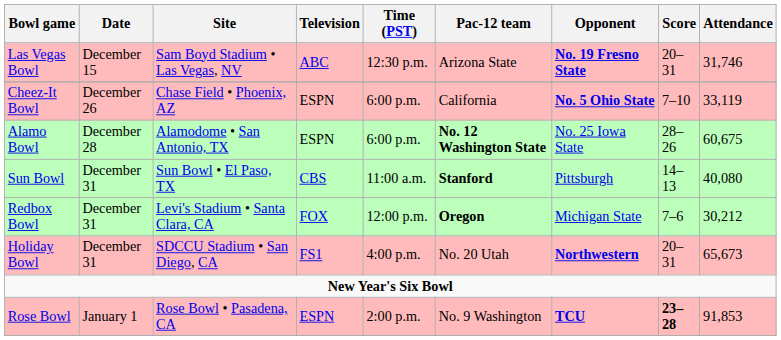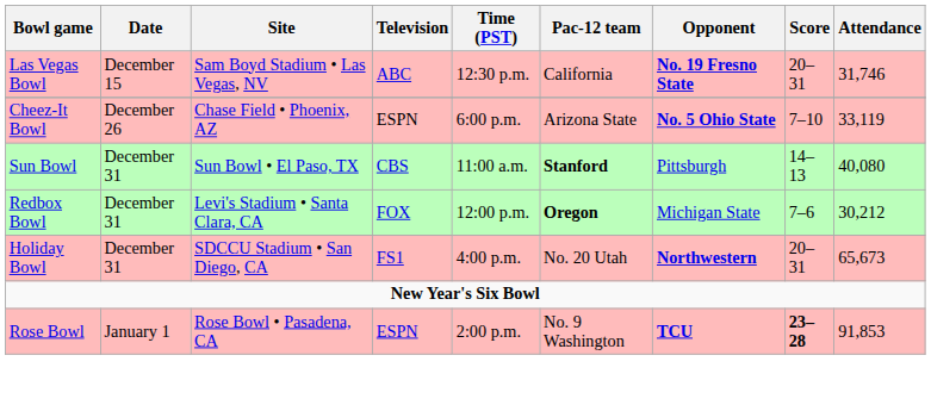 <table class="wikitable">
 <tr>
 <th>Bowl game</th>
 <th>Date</th>
 <th>Site</th>
 <th>Television</th>
 <th>Time (<a href='#'>PST</a>)</th>
 <th>Pac-12 team</th>
 <th>Opponent</th>
 <th>Score</th>
 <th>Attendance</th>
 </tr>
 <tr style="background:#fbb;">
 <td><a href='#'>Las Vegas Bowl</a></td>
 <td>December 15</td>
 <td><a href='#'>Sam Boyd Stadium</a> • <a href='#'>Las Vegas</a>, <a href='#'>NV</a></td>
 <td><a href='#'>ABC</a></td>
 <td>12:30 p.m.</td>
-<td>Arizona State</td>
+<td>California</td>
 <td><strong><a href='#'>No. 19 Fresno State</a></strong></td>
 <td>20–31</td>
 <td>31,746</td>
 </tr>
 <tr>
 </tr>
 <tr style="background:#fbb;">
 <td><a href='#'>Cheez-It Bowl</a></td>
 <td>December 26</td>
 <td><a href='#'>Chase Field</a> • <a href='#'>Phoenix, AZ</a></td>
 <td>ESPN</td>
 <td>6:00 p.m.</td>
-<td>California</td>
+<td>Arizona State</td>
 <td><strong><a href='#'>No. 5 Ohio State</a></strong></td>
 <td>7–10</td>
 <td>33,119</td>
-</tr>
-<tr style="background:#bfb;">
-<td><a href='#'>Alamo Bowl</a></td>
-<td>December 28</td>
-<td><a href='#'>Alamodome</a> • <a href='#'>San Antonio, TX</a></td>
-<td>ESPN</td>
-<td>6:00 p.m.</td>
-<td><strong>No. 12 Washington State</strong></td>
-<td><a href='#'>No. 25 Iowa State</a></td>
-<td>28–26</td>
-<td>60,675</td>
 </tr>
 <tr style="background:#bfb;">
 <td><a href='#'>Sun Bowl</a></td>
 <td>December 31</td>
 <td><a href='#'>Sun Bowl</a> • <a href='#'>El Paso, TX</a></td>
 <td><a href='#'>CBS</a></td>
 <td>11:00 a.m.</td>
 <td><strong>Stanford</strong></td>
 <td><a href='#'>Pittsburgh</a></td>
 <td>14–13</td>
 <td>40,080</td>
 </tr>
 <tr style="background:#bfb;">
 <td><a href='#'>Redbox Bowl</a></td>
 <td>December 31</td>
 <td><a href='#'>Levi's Stadium</a> • <a href='#'>Santa Clara, CA</a></td>
 <td><a href='#'>FOX</a></td>
 <td>12:00 p.m.</td>
 <td><strong>Oregon</strong></td>
 <td><a href='#'>Michigan State</a></td>
 <td>7–6</td>
 <td>30,212</td>
 </tr>
 <tr style="background:#fbb;">
 <td><a href='#'>Holiday Bowl</a></td>
 <td>December 31</td>
 <td><a href='#'>SDCCU Stadium</a> • <a href='#'>San Diego</a>, <a href='#'>CA</a></td>
 <td><a href='#'>FS1</a></td>
 <td>4:00 p.m.</td>
 <td>No. 20 Utah</td>
 <td><strong><a href='#'>Northwestern</a></strong></td>
 <td>20–31</td>
 <td>65,673</td>
 </tr>
 <tr>
 <td colspan="9" style="text-align:center;"><strong>New Year's Six Bowl</strong></td>
 </tr>
 <tr style="background:#fbb;">
 <td><a href='#'>Rose Bowl</a></td>
 <td>January 1</td>
 <td><a href='#'>Rose Bowl</a> • <a href='#'>Pasadena, CA</a></td>
 <td><a href='#'>ESPN</a></td>
 <td>2:00 p.m.</td>
 <td>No. 9 Washington</td>
 <td><strong><a href='#'>TCU</a></strong></td>
 <td><strong>23–28</strong></td>
 <td>91,853</td>
 </tr>
 </table>
